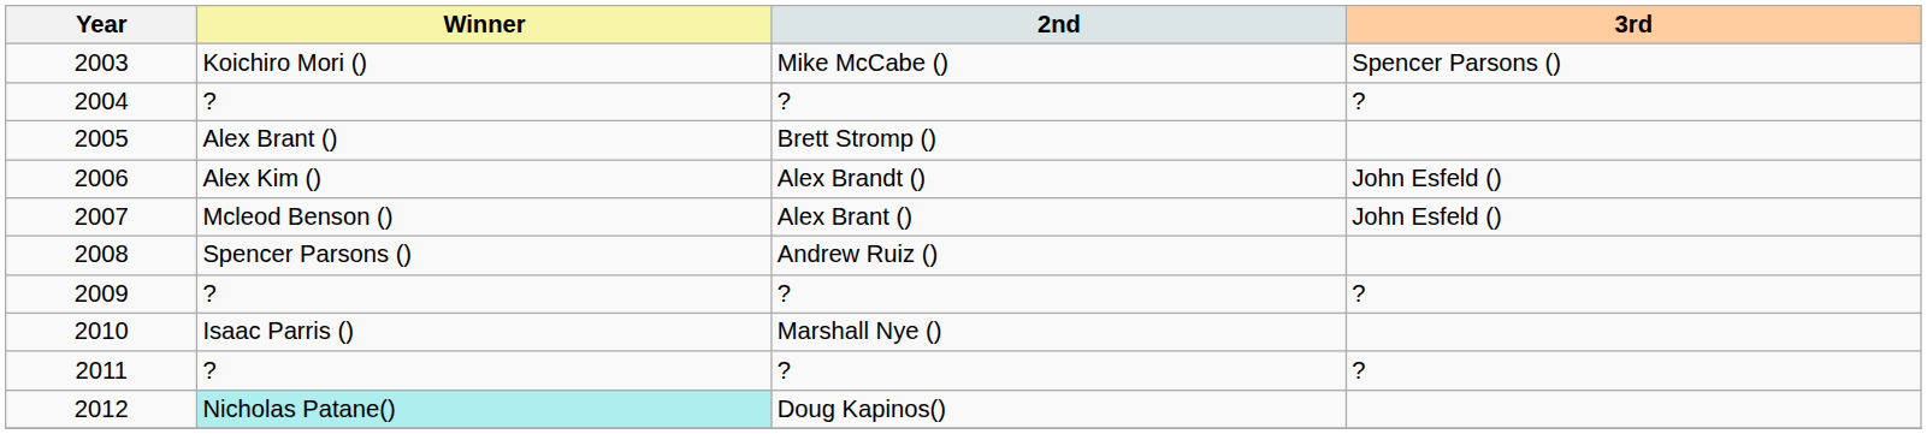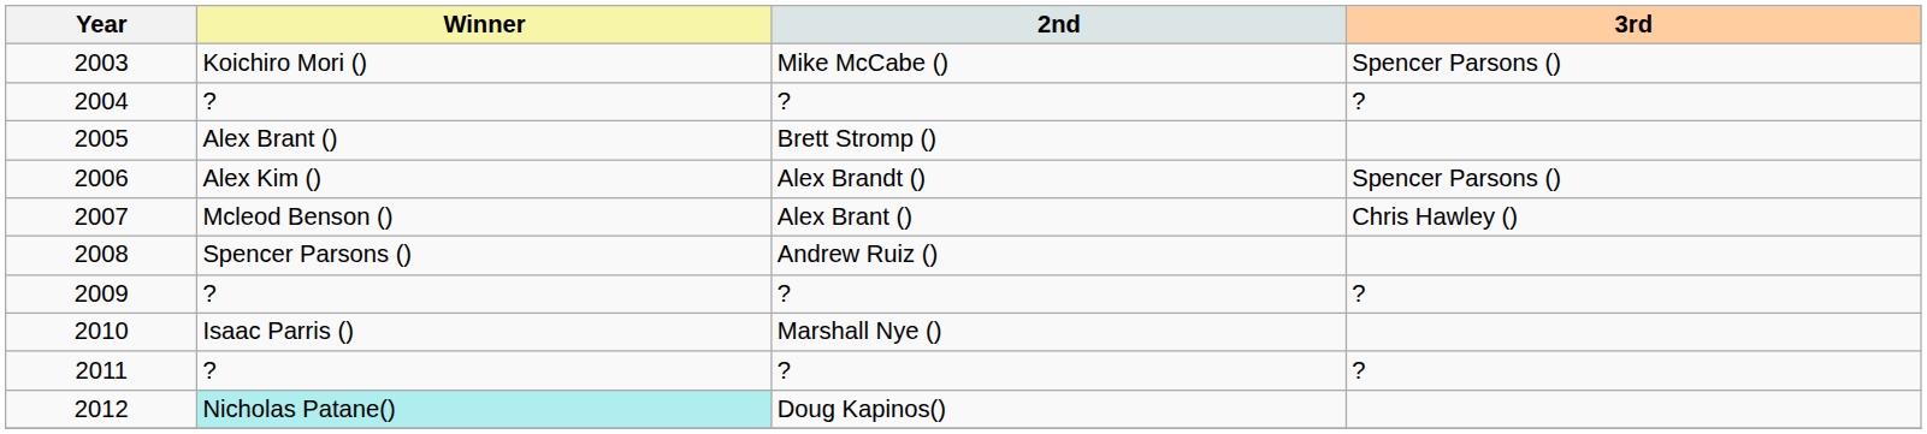 <table class="wikitable" width=100%>
 <tr>
 <th width=10%>Year</th>
 <th style="background-color: #F7F6A8;" width=30%>Winner</th>
 <th style="background-color: #DCE5E5;" width=30%>2nd</th>
 <th style="background-color: #FFCDA0;" width=30%>3rd</th>
 </tr>
 <tr>
 <td align=center>2003 </td>
 <td>Koichiro Mori ()</td>
 <td>Mike McCabe ()</td>
 <td>Spencer Parsons ()</td>
 </tr>
 <tr>
 <td align=center>2004</td>
 <td>?</td>
 <td>?</td>
 <td>?</td>
 </tr>
 <tr>
 <td align=center>2005 </td>
 <td>Alex Brant ()</td>
 <td>Brett Stromp ()</td>
 <td></td>
 </tr>
 <tr>
 <td align=center>2006 </td>
 <td>Alex Kim ()</td>
 <td>Alex Brandt ()</td>
-<td>John Esfeld ()</td>
+<td>Spencer Parsons ()</td>
 </tr>
 <tr>
 <td align=center>2007 </td>
 <td>Mcleod Benson ()</td>
 <td>Alex Brant ()</td>
-<td>John Esfeld ()</td>
+<td>Chris Hawley ()</td>
 </tr>
 <tr>
 <td align=center>2008 </td>
 <td>Spencer Parsons ()</td>
 <td>Andrew Ruiz ()</td>
 <td></td>
 </tr>
 <tr>
 <td align=center>2009</td>
 <td>?</td>
 <td>?</td>
 <td>?</td>
 </tr>
 <tr>
 <td align=center>2010 </td>
 <td>Isaac Parris ()</td>
 <td>Marshall Nye ()</td>
 <td></td>
 </tr>
 <tr>
 <td align=center>2011</td>
 <td>?</td>
 <td>?</td>
 <td>?</td>
 </tr>
 <tr>
 <td align=center>2012 </td>
 <td style="background: paleturquoise;">Nicholas Patane()</td>
 <td>Doug Kapinos()</td>
 <td></td>
 </tr>
 <tr>
 </tr>
 </table>
